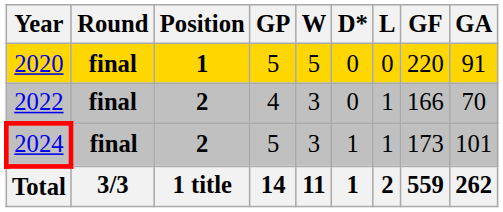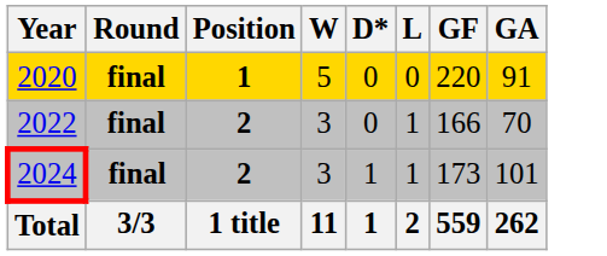 <table class="wikitable" style="text-align: center;">
 <tr>
 <th>Year</th>
 <th>Round</th>
 <th>Position</th>
-<th>GP</th>
 <th>W</th>
 <th>D*</th>
 <th>L</th>
 <th>GF</th>
 <th>GA</th>
 </tr>
 <tr style="background:gold;">
 <td> <a href='#'>2020</a></td>
 <td><strong>final</strong></td>
 <td><strong>1</strong></td>
 <td>5</td>
-<td>5</td>
 <td>0</td>
 <td>0</td>
 <td>220</td>
 <td>91</td>
 </tr>
 <tr style="background:silver;">
 <td> <a href='#'>2022</a></td>
 <td><strong>final</strong></td>
 <td><strong>2</strong></td>
-<td>4</td>
 <td>3</td>
 <td>0</td>
 <td>1</td>
 <td>166</td>
 <td>70</td>
 </tr>
 <tr style="background:silver;">
 <td style="border: 3px solid red"> <a href='#'>2024</a></td>
 <td><strong>final</strong></td>
 <td><strong>2</strong></td>
-<td>5</td>
 <td>3</td>
 <td>1</td>
 <td>1</td>
 <td>173</td>
 <td>101</td>
 </tr>
 <tr>
 <th>Total</th>
 <th>3/3</th>
 <th>1 title</th>
-<th>14</th>
 <th>11</th>
 <th>1</th>
 <th>2</th>
 <th>559</th>
 <th>262</th>
 </tr>
 </table>
